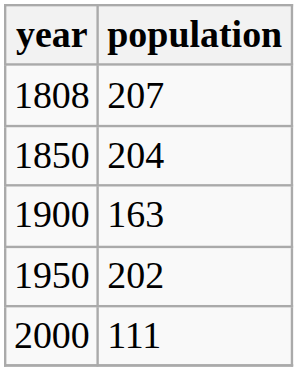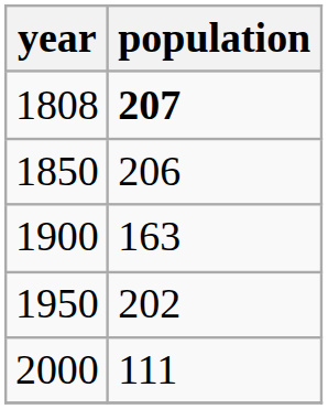 <table class="wikitable">
 <tr>
 <th>year</th>
 <th>population</th>
 </tr>
 <tr>
 <td>1808</td>
-<td>207</td>
+<td><strong>207</strong></td>
 </tr>
 <tr>
 <td>1850</td>
-<td>204</td>
+<td>206</td>
 </tr>
 <tr>
 <td>1900</td>
 <td>163</td>
 </tr>
 <tr>
 <td>1950</td>
 <td>202</td>
 </tr>
 <tr>
 <td>2000</td>
 <td>111</td>
 </tr>
 <tr>
 </tr>
 </table>
